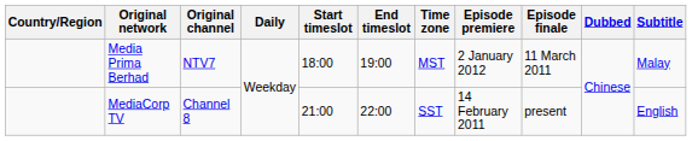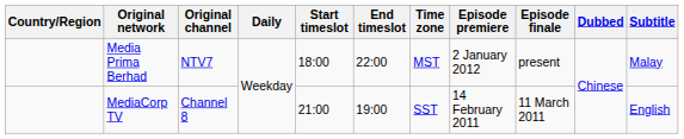 <table class="wikitable">
 <tr>
 <th>Country/Region</th>
 <th>Original network</th>
 <th>Original channel</th>
 <th>Daily</th>
 <th>Start timeslot</th>
 <th>End timeslot</th>
 <th>Time zone</th>
 <th>Episode premiere</th>
 <th>Episode finale</th>
 <th><a href='#'>Dubbed</a></th>
 <th><a href='#'>Subtitle</a></th>
 </tr>
 <tr>
 <td></td>
 <td><a href='#'>Media Prima Berhad</a></td>
 <td><a href='#'>NTV7</a></td>
 <td rowspan=2>Weekday</td>
 <td>18:00</td>
-<td>19:00</td>
+<td>22:00</td>
 <td><a href='#'>MST</a></td>
 <td>2 January 2012</td>
-<td>11 March 2011</td>
+<td>present</td>
 <td rowspan=2><a href='#'>Chinese</a></td>
 <td><a href='#'>Malay</a></td>
 </tr>
 <tr>
 <td></td>
 <td><a href='#'>MediaCorp TV</a></td>
 <td><a href='#'>Channel 8</a></td>
 <td>21:00</td>
-<td>22:00</td>
+<td>19:00</td>
 <td><a href='#'>SST</a></td>
 <td>14 February 2011</td>
-<td>present</td>
+<td>11 March 2011</td>
 <td><a href='#'>English</a></td>
 </tr>
 </table>
